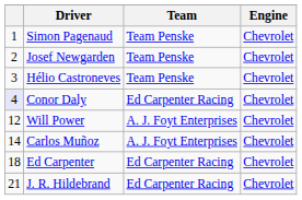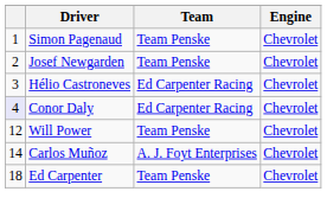 <table class="wikitable" style="font-size:90%;">
 <tr>
 </tr>
 <tr>
 <th></th>
 <th>Driver</th>
 <th>Team</th>
 <th>Engine</th>
 </tr>
 <tr>
 <td style="text-align:center;">1</td>
 <td> <a href='#'>Simon Pagenaud</a></td>
 <td><a href='#'>Team Penske</a></td>
 <td><a href='#'>Chevrolet</a></td>
 </tr>
 <tr>
 <td style="text-align:center;">2</td>
 <td> <a href='#'>Josef Newgarden</a></td>
 <td><a href='#'>Team Penske</a></td>
 <td><a href='#'>Chevrolet</a></td>
 </tr>
 <tr>
 <td style="text-align:center;">3</td>
 <td> <a href='#'>Hélio Castroneves</a></td>
-<td><a href='#'>Team Penske</a></td>
+<td><a href='#'>Ed Carpenter Racing</a></td>
 <td><a href='#'>Chevrolet</a></td>
 </tr>
 <tr>
 <td style="background: lavender; text-align:center;">4</td>
 <td> <a href='#'>Conor Daly</a></td>
 <td><a href='#'>Ed Carpenter Racing</a></td>
 <td><a href='#'>Chevrolet</a></td>
 </tr>
 <tr>
 <td style="text-align:center;">12</td>
 <td> <a href='#'>Will Power</a></td>
-<td><a href='#'>A. J. Foyt Enterprises</a></td>
+<td><a href='#'>Team Penske</a></td>
 <td><a href='#'>Chevrolet</a></td>
 </tr>
 <tr>
 <td style="text-align:center;">14</td>
 <td> <a href='#'>Carlos Muñoz</a></td>
 <td><a href='#'>A. J. Foyt Enterprises</a></td>
 <td><a href='#'>Chevrolet</a></td>
 </tr>
 <tr>
 <td style="text-align:center;">18</td>
 <td> <a href='#'>Ed Carpenter</a></td>
-<td><a href='#'>Ed Carpenter Racing</a></td>
-<td><a href='#'>Chevrolet</a></td>
-</tr>
-<tr>
-<td style="text-align:center;">21</td>
-<td> <a href='#'>J. R. Hildebrand</a></td>
-<td><a href='#'>Ed Carpenter Racing</a></td>
+<td><a href='#'>Team Penske</a></td>
 <td><a href='#'>Chevrolet</a></td>
 </tr>
 </table>
